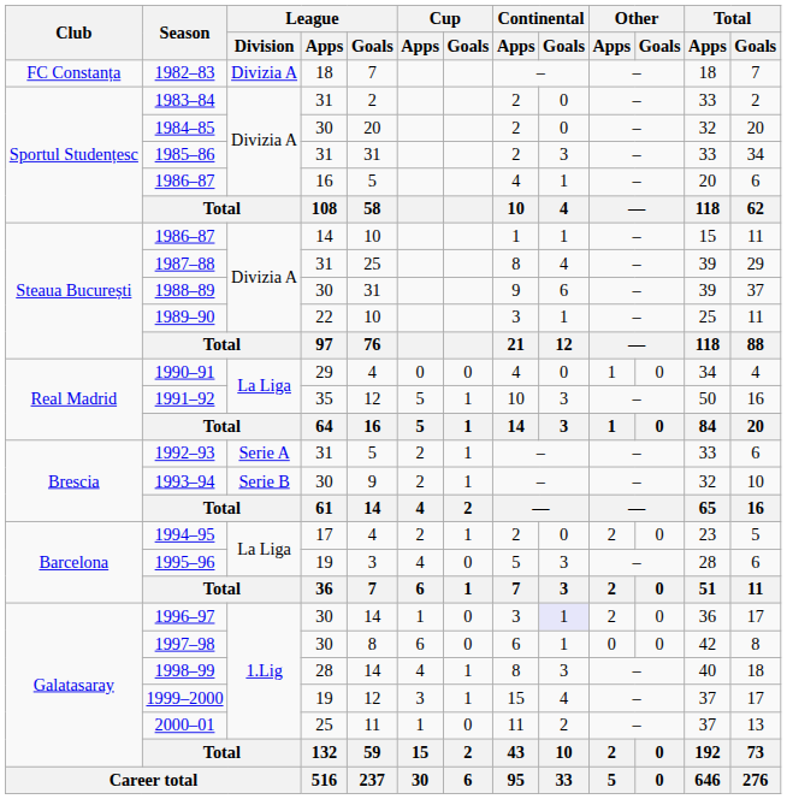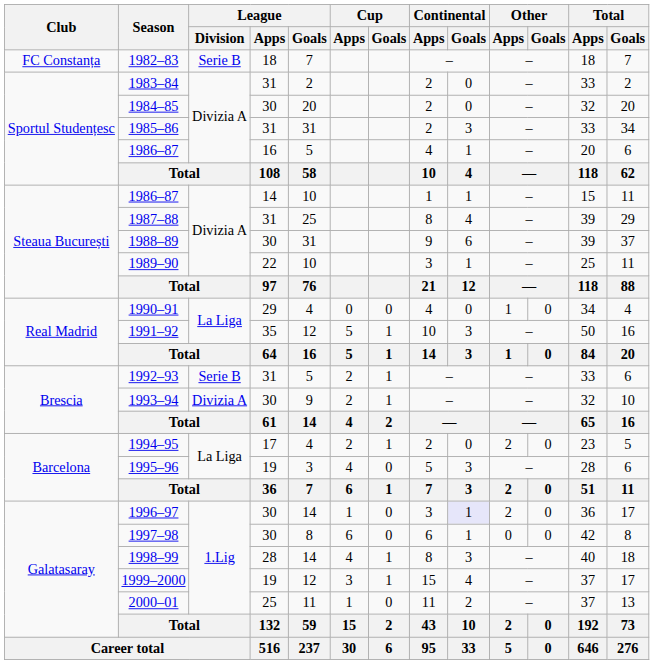 <table class="wikitable" style="text-align:center">
 <tr>
 <th rowspan="2">Club</th>
 <th rowspan="2">Season</th>
 <th colspan="3">League</th>
 <th colspan="2">Cup</th>
 <th colspan="2">Continental</th>
 <th colspan="2">Other</th>
 <th colspan="2">Total</th>
 </tr>
 <tr>
 <th>Division</th>
 <th>Apps</th>
 <th>Goals</th>
 <th>Apps</th>
 <th>Goals</th>
 <th>Apps</th>
 <th>Goals</th>
 <th>Apps</th>
 <th>Goals</th>
 <th>Apps</th>
 <th>Goals</th>
 </tr>
 <tr>
 <td><a href='#'>FC Constanța</a></td>
 <td><a href='#'>1982–83</a></td>
-<td><a href='#'>Divizia A</a></td>
+<td><a href='#'>Serie B</a></td>
 <td>18</td>
 <td>7</td>
 <td></td>
 <td></td>
 <td colspan="2">–</td>
 <td colspan="2">–</td>
 <td>18</td>
 <td>7</td>
 </tr>
 <tr>
 <td rowspan="5"><a href='#'>Sportul Studențesc</a></td>
 <td><a href='#'>1983–84</a></td>
 <td rowspan="4">Divizia A</td>
 <td>31</td>
 <td>2</td>
 <td></td>
 <td></td>
 <td>2</td>
 <td>0</td>
 <td colspan="2">–</td>
 <td>33</td>
 <td>2</td>
 </tr>
 <tr>
 <td><a href='#'>1984–85</a></td>
 <td>30</td>
 <td>20</td>
 <td></td>
 <td></td>
 <td>2</td>
 <td>0</td>
 <td colspan="2">–</td>
 <td>32</td>
 <td>20</td>
 </tr>
 <tr>
 <td><a href='#'>1985–86</a></td>
 <td>31</td>
 <td>31</td>
 <td></td>
 <td></td>
 <td>2</td>
 <td>3</td>
 <td colspan="2">–</td>
 <td>33</td>
 <td>34</td>
 </tr>
 <tr>
 <td><a href='#'>1986–87</a></td>
 <td>16</td>
 <td>5</td>
 <td></td>
 <td></td>
 <td>4</td>
 <td>1</td>
 <td colspan="2">–</td>
 <td>20</td>
 <td>6</td>
 </tr>
 <tr>
 <th colspan="2">Total</th>
 <th>108</th>
 <th>58</th>
 <th></th>
 <th></th>
 <th>10</th>
 <th>4</th>
 <th colspan="2">—</th>
 <th>118</th>
 <th>62</th>
 </tr>
 <tr>
 <td rowspan="5"><a href='#'>Steaua București</a></td>
 <td><a href='#'>1986–87</a></td>
 <td rowspan="4">Divizia A</td>
 <td>14</td>
 <td>10</td>
 <td></td>
 <td></td>
 <td>1</td>
 <td>1</td>
 <td colspan="2">–</td>
 <td>15</td>
 <td>11</td>
 </tr>
 <tr>
 <td><a href='#'>1987–88</a></td>
 <td>31</td>
 <td>25</td>
 <td></td>
 <td></td>
 <td>8</td>
 <td>4</td>
 <td colspan="2">–</td>
 <td>39</td>
 <td>29</td>
 </tr>
 <tr>
 <td><a href='#'>1988–89</a></td>
 <td>30</td>
 <td>31</td>
 <td></td>
 <td></td>
 <td>9</td>
 <td>6</td>
 <td colspan="2">–</td>
 <td>39</td>
 <td>37</td>
 </tr>
 <tr>
 <td><a href='#'>1989–90</a></td>
 <td>22</td>
 <td>10</td>
 <td></td>
 <td></td>
 <td>3</td>
 <td>1</td>
 <td colspan="2">–</td>
 <td>25</td>
 <td>11</td>
 </tr>
 <tr>
 <th colspan="2">Total</th>
 <th>97</th>
 <th>76</th>
 <th></th>
 <th></th>
 <th>21</th>
 <th>12</th>
 <th colspan="2">—</th>
 <th>118</th>
 <th>88</th>
 </tr>
 <tr>
 <td rowspan="3"><a href='#'>Real Madrid</a></td>
 <td><a href='#'>1990–91</a></td>
 <td rowspan="2"><a href='#'>La Liga</a></td>
 <td>29</td>
 <td>4</td>
 <td>0</td>
 <td>0</td>
 <td>4</td>
 <td>0</td>
 <td>1</td>
 <td>0</td>
 <td>34</td>
 <td>4</td>
 </tr>
 <tr>
 <td><a href='#'>1991–92</a></td>
 <td>35</td>
 <td>12</td>
 <td>5</td>
 <td>1</td>
 <td>10</td>
 <td>3</td>
 <td colspan="2">–</td>
 <td>50</td>
 <td>16</td>
 </tr>
 <tr>
 <th colspan="2">Total</th>
 <th>64</th>
 <th>16</th>
 <th>5</th>
 <th>1</th>
 <th>14</th>
 <th>3</th>
 <th>1</th>
 <th>0</th>
 <th>84</th>
 <th>20</th>
 </tr>
 <tr>
 <td rowspan="3"><a href='#'>Brescia</a></td>
 <td><a href='#'>1992–93</a></td>
-<td><a href='#'>Serie A</a></td>
+<td><a href='#'>Serie B</a></td>
 <td>31</td>
 <td>5</td>
 <td>2</td>
 <td>1</td>
 <td colspan="2">–</td>
 <td colspan="2">–</td>
 <td>33</td>
 <td>6</td>
 </tr>
 <tr>
 <td><a href='#'>1993–94</a></td>
-<td><a href='#'>Serie B</a></td>
+<td><a href='#'>Divizia A</a></td>
 <td>30</td>
 <td>9</td>
 <td>2</td>
 <td>1</td>
 <td colspan="2">–</td>
 <td colspan="2">–</td>
 <td>32</td>
 <td>10</td>
 </tr>
 <tr>
 <th colspan="2">Total</th>
 <th>61</th>
 <th>14</th>
 <th>4</th>
 <th>2</th>
 <th colspan="2">—</th>
 <th colspan="2">—</th>
 <th>65</th>
 <th>16</th>
 </tr>
 <tr>
 <td rowspan="3"><a href='#'>Barcelona</a></td>
 <td><a href='#'>1994–95</a></td>
 <td rowspan="2">La Liga</td>
 <td>17</td>
 <td>4</td>
 <td>2</td>
 <td>1</td>
 <td>2</td>
 <td>0</td>
 <td>2</td>
 <td>0</td>
 <td>23</td>
 <td>5</td>
 </tr>
 <tr>
 <td><a href='#'>1995–96</a></td>
 <td>19</td>
 <td>3</td>
 <td>4</td>
 <td>0</td>
 <td>5</td>
 <td>3</td>
 <td colspan="2">–</td>
 <td>28</td>
 <td>6</td>
 </tr>
 <tr>
 <th colspan="2">Total</th>
 <th>36</th>
 <th>7</th>
 <th>6</th>
 <th>1</th>
 <th>7</th>
 <th>3</th>
 <th>2</th>
 <th>0</th>
 <th>51</th>
 <th>11</th>
 </tr>
 <tr>
 <td rowspan="6"><a href='#'>Galatasaray</a></td>
 <td><a href='#'>1996–97</a></td>
 <td rowspan="5"><a href='#'>1.Lig</a></td>
 <td>30</td>
 <td>14</td>
 <td>1</td>
 <td>0</td>
 <td>3</td>
 <td style="background: lavender;">1</td>
 <td>2</td>
 <td>0</td>
 <td>36</td>
 <td>17</td>
 </tr>
 <tr>
 <td><a href='#'>1997–98</a></td>
 <td>30</td>
 <td>8</td>
 <td>6</td>
 <td>0</td>
 <td>6</td>
 <td>1</td>
 <td>0</td>
 <td>0</td>
 <td>42</td>
 <td>8</td>
 </tr>
 <tr>
 <td><a href='#'>1998–99</a></td>
 <td>28</td>
 <td>14</td>
 <td>4</td>
 <td>1</td>
 <td>8</td>
 <td>3</td>
 <td colspan="2">–</td>
 <td>40</td>
 <td>18</td>
 </tr>
 <tr>
 <td><a href='#'>1999–2000</a></td>
 <td>19</td>
 <td>12</td>
 <td>3</td>
 <td>1</td>
 <td>15</td>
 <td>4</td>
 <td colspan="2">–</td>
 <td>37</td>
 <td>17</td>
 </tr>
 <tr>
 <td><a href='#'>2000–01</a></td>
 <td>25</td>
 <td>11</td>
 <td>1</td>
 <td>0</td>
 <td>11</td>
 <td>2</td>
 <td colspan="2">–</td>
 <td>37</td>
 <td>13</td>
 </tr>
 <tr>
 <th colspan="2">Total</th>
 <th>132</th>
 <th>59</th>
 <th>15</th>
 <th>2</th>
 <th>43</th>
 <th>10</th>
 <th>2</th>
 <th>0</th>
 <th>192</th>
 <th>73</th>
 </tr>
 <tr>
 <th colspan="3">Career total</th>
 <th>516</th>
 <th>237</th>
 <th>30</th>
 <th>6</th>
 <th>95</th>
 <th>33</th>
 <th>5</th>
 <th>0</th>
 <th>646</th>
 <th>276</th>
 </tr>
 </table>
